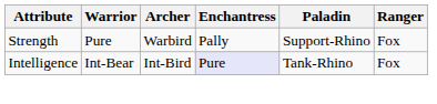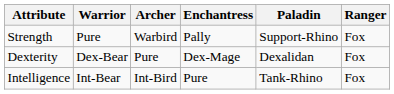 <table class="wikitable">
 <tr>
 <th>Attribute</th>
 <th>Warrior</th>
 <th>Archer</th>
 <th>Enchantress</th>
 <th>Paladin</th>
 <th>Ranger</th>
 </tr>
 <tr>
 <td>Strength</td>
 <td>Pure</td>
 <td>Warbird</td>
 <td>Pally</td>
 <td>Support-Rhino</td>
 <td>Fox</td>
 </tr>
 <tr>
+<td>Dexterity</td>
+<td>Dex-Bear</td>
+<td>Pure</td>
+<td>Dex-Mage</td>
+<td>Dexalidan</td>
+<td>Fox</td>
+</tr>
+<tr>
 <td>Intelligence</td>
 <td>Int-Bear</td>
 <td>Int-Bird</td>
-<td style="background: lavender;">Pure</td>
+<td>Pure</td>
 <td>Tank-Rhino</td>
 <td>Fox</td>
 </tr>
 </table>
